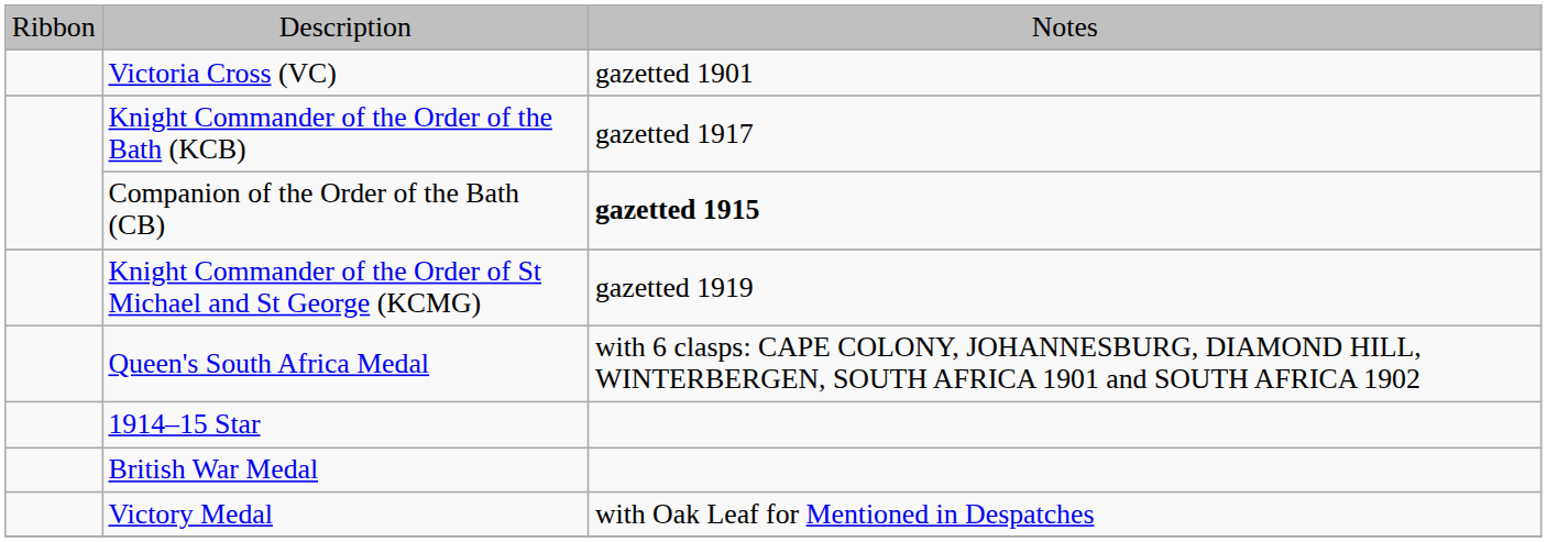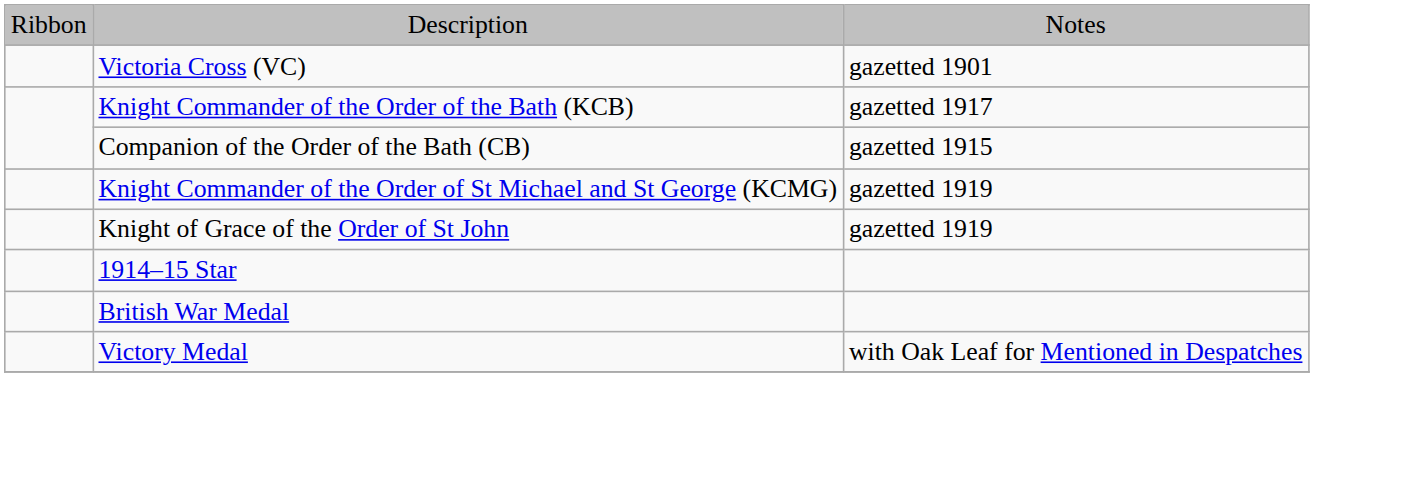 <table class="wikitable">
 <tr>
 <td bgcolor="silver" align="center">Ribbon</td>
 <td bgcolor="silver" align="center">Description</td>
 <td bgcolor="silver" align="center">Notes</td>
 </tr>
 <tr>
 <td></td>
 <td><a href='#'>Victoria Cross</a> (VC)</td>
 <td>gazetted 1901</td>
 </tr>
 <tr>
 <td rowspan=2></td>
 <td><a href='#'>Knight Commander of the Order of the Bath</a> (KCB)</td>
 <td>gazetted 1917</td>
 </tr>
 <tr>
 <td>Companion of the Order of the Bath (CB)</td>
-<td><strong>gazetted 1915</strong></td>
+<td>gazetted 1915</td>
 </tr>
 <tr>
 <td></td>
 <td><a href='#'>Knight Commander of the Order of St Michael and St George</a> (KCMG)</td>
 <td>gazetted 1919</td>
 </tr>
 <tr>
 <td></td>
-<td><a href='#'>Queen's South Africa Medal</a></td>
-<td>with 6 clasps: CAPE COLONY, JOHANNESBURG, DIAMOND HILL, WINTERBERGEN, SOUTH AFRICA 1901 and SOUTH AFRICA 1902</td>
+<td>Knight of Grace of the <a href='#'>Order of St John</a></td>
+<td>gazetted 1919</td>
 </tr>
 <tr>
 <td></td>
 <td><a href='#'>1914–15 Star</a></td>
 <td></td>
 </tr>
 <tr>
 <td></td>
 <td><a href='#'>British War Medal</a></td>
 <td></td>
 </tr>
 <tr>
 <td></td>
 <td><a href='#'>Victory Medal</a></td>
 <td>with Oak Leaf for <a href='#'>Mentioned in Despatches</a></td>
 </tr>
 <tr>
 </tr>
 </table>
